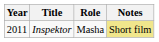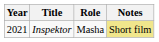 <table class="wikitable">
 <tr>
 <th>Year</th>
 <th>Title</th>
 <th>Role</th>
 <th>Notes</th>
 </tr>
 <tr>
-<td>2011</td>
+<td>2021</td>
 <td><em>Inspektor</em></td>
 <td>Masha</td>
 <td style="background: khaki;">Short film</td>
 </tr>
 </table>
